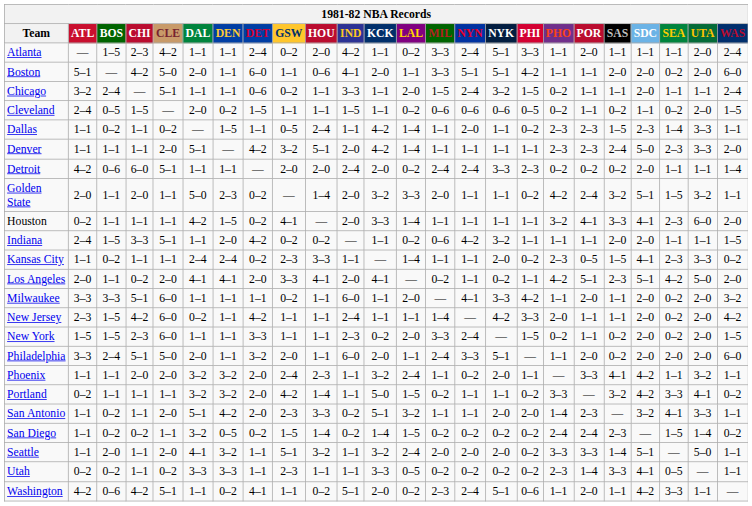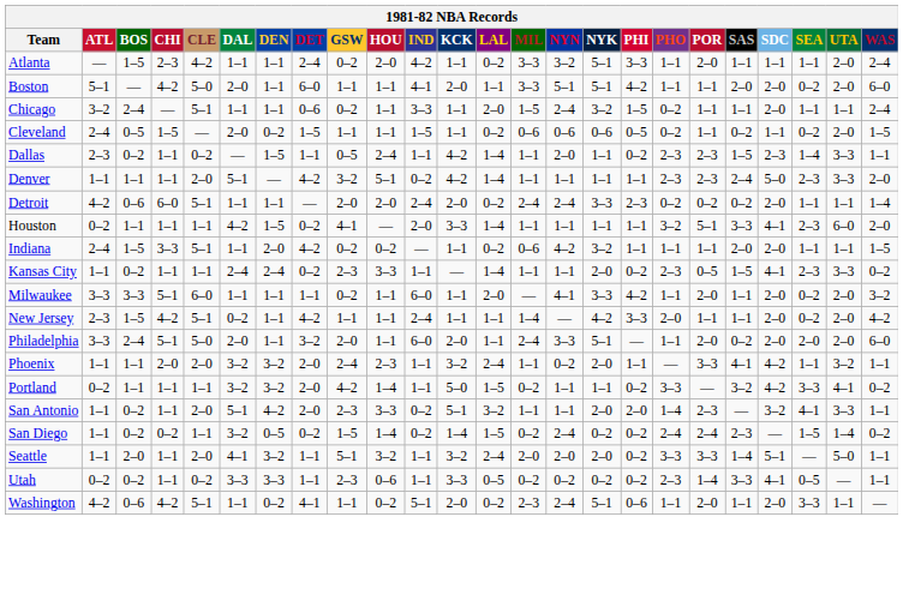 <table class="wikitable" style="font-size:95%; text-align:center;">
 <tr>
 <th colspan=24>1981-82 NBA Records</th>
 </tr>
 <tr>
 <th width=100>Team</th>
 <th style="background:#C90F2E;color:#FFFFFF;width=35">ATL</th>
 <th style="background:#006400;color:#FFFFFF;width=35">BOS</th>
 <th style="background:#BA0C2F;color:#FFFFFF;width=35">CHI</th>
 <th style="background:#C89A69;color:#77222F;width=35">CLE</th>
 <th style="background:#00843D;color:#FFFFFF;width=35">DAL</th>
 <th style="background:#003EA4;color:#FDC835;width=35">DEN</th>
 <th style="background:#003EA4;color:#D50032;width=35">DET</th>
 <th style="background:#FFC62C;color:#012F6B;width=35">GSW</th>
 <th style="background:#BA0C2F;color:#FFFFFF;width=35">HOU</th>
 <th style="background:#2C3294;color:#FCC624;width=35">IND</th>
 <th style="background:#012F6B;color:#FFFFFF;width=35">KCK</th>
 <th style="background:#800080;color:#FFD700;width=35">LAL</th>
 <th style="background:#006400;color:#B22222;width=35">MIL</th>
 <th style="background:#0032A1;color:#E5002B;width=35">NYN</th>
 <th style="background:#031E41;color:#FFFFFF;width=35">NYK</th>
 <th style="background:#D40032;color:#FFFFFF;width=35">PHI</th>
 <th style="background:#702F8B;color:#FA4417;width=35">PHO</th>
 <th style="background:#BA0C2F;color:#FFFFFF;width=35">POR</th>
 <th style="background:#000000;color:#C0C0C0;width=35">SAS</th>
 <th style="background:#6BB3E6;color:#FFFFFF;width=35">SDC</th>
 <th style="background:#00843D;color:#FFCD01;width=35">SEA</th>
 <th style="background:#046B38;color:#FCC200;width=35">UTA</th>
 <th style="background:#012F6D;color:#BA0C2F;width=35">WAS</th>
 </tr>
 <tr>
 <td style="text-align:left;"><a href='#'>Atlanta</a></td>
 <td>—</td>
 <td>1–5</td>
 <td>2–3</td>
 <td>4–2</td>
 <td>1–1</td>
 <td>1–1</td>
 <td>2–4</td>
 <td>0–2</td>
 <td>2–0</td>
 <td>4–2</td>
 <td>1–1</td>
 <td>0–2</td>
 <td>3–3</td>
-<td>2–4</td>
+<td>3–2</td>
 <td>5–1</td>
 <td>3–3</td>
 <td>1–1</td>
 <td>2–0</td>
 <td>1–1</td>
 <td>1–1</td>
 <td>1–1</td>
 <td>2–0</td>
 <td>2–4</td>
 </tr>
 <tr>
 <td style="text-align:left;"><a href='#'>Boston</a></td>
 <td>5–1</td>
 <td>—</td>
 <td>4–2</td>
 <td>5–0</td>
 <td>2–0</td>
 <td>1–1</td>
 <td>6–0</td>
 <td>1–1</td>
-<td>0–6</td>
+<td>1–1</td>
 <td>4–1</td>
 <td>2–0</td>
 <td>1–1</td>
 <td>3–3</td>
 <td>5–1</td>
 <td>5–1</td>
 <td>4–2</td>
 <td>1–1</td>
 <td>1–1</td>
 <td>2–0</td>
 <td>2–0</td>
 <td>0–2</td>
 <td>2–0</td>
 <td>6–0</td>
 </tr>
 <tr>
 <td style="text-align:left;"><a href='#'>Chicago</a></td>
 <td>3–2</td>
 <td>2–4</td>
 <td>—</td>
 <td>5–1</td>
 <td>1–1</td>
 <td>1–1</td>
 <td>0–6</td>
 <td>0–2</td>
 <td>1–1</td>
 <td>3–3</td>
 <td>1–1</td>
 <td>2–0</td>
 <td>1–5</td>
 <td>2–4</td>
 <td>3–2</td>
 <td>1–5</td>
 <td>0–2</td>
 <td>1–1</td>
 <td>1–1</td>
 <td>2–0</td>
 <td>1–1</td>
 <td>1–1</td>
 <td>2–4</td>
 </tr>
 <tr>
 <td style="text-align:left;"><a href='#'>Cleveland</a></td>
 <td>2–4</td>
 <td>0–5</td>
 <td>1–5</td>
 <td>—</td>
 <td>2–0</td>
 <td>0–2</td>
 <td>1–5</td>
 <td>1–1</td>
 <td>1–1</td>
 <td>1–5</td>
 <td>1–1</td>
 <td>0–2</td>
 <td>0–6</td>
 <td>0–6</td>
 <td>0–6</td>
 <td>0–5</td>
 <td>0–2</td>
 <td>1–1</td>
 <td>0–2</td>
 <td>1–1</td>
 <td>0–2</td>
 <td>2–0</td>
 <td>1–5</td>
 </tr>
 <tr>
 <td style="text-align:left;"><a href='#'>Dallas</a></td>
-<td>1–1</td>
+<td>2–3</td>
 <td>0–2</td>
 <td>1–1</td>
 <td>0–2</td>
 <td>—</td>
 <td>1–5</td>
 <td>1–1</td>
 <td>0–5</td>
 <td>2–4</td>
 <td>1–1</td>
 <td>4–2</td>
 <td>1–4</td>
 <td>1–1</td>
 <td>2–0</td>
 <td>1–1</td>
 <td>0–2</td>
 <td>2–3</td>
 <td>2–3</td>
 <td>1–5</td>
 <td>2–3</td>
 <td>1–4</td>
 <td>3–3</td>
 <td>1–1</td>
 </tr>
 <tr>
 <td style="text-align:left;"><a href='#'>Denver</a></td>
 <td>1–1</td>
 <td>1–1</td>
 <td>1–1</td>
 <td>2–0</td>
 <td>5–1</td>
 <td>—</td>
 <td>4–2</td>
 <td>3–2</td>
 <td>5–1</td>
-<td>2–0</td>
+<td>0–2</td>
 <td>4–2</td>
 <td>1–4</td>
 <td>1–1</td>
 <td>1–1</td>
 <td>1–1</td>
 <td>1–1</td>
 <td>2–3</td>
 <td>2–3</td>
 <td>2–4</td>
 <td>5–0</td>
 <td>2–3</td>
 <td>3–3</td>
 <td>2–0</td>
 </tr>
 <tr>
 <td style="text-align:left;"><a href='#'>Detroit</a></td>
 <td>4–2</td>
 <td>0–6</td>
 <td>6–0</td>
 <td>5–1</td>
 <td>1–1</td>
 <td>1–1</td>
 <td>—</td>
 <td>2–0</td>
 <td>2–0</td>
 <td>2–4</td>
 <td>2–0</td>
 <td>0–2</td>
 <td>2–4</td>
 <td>2–4</td>
 <td>3–3</td>
 <td>2–3</td>
 <td>0–2</td>
 <td>0–2</td>
 <td>0–2</td>
 <td>2–0</td>
 <td>1–1</td>
 <td>1–1</td>
 <td>1–4</td>
 </tr>
 <tr>
-<td style="text-align:left;"><a href='#'>Golden State</a></td>
-<td>2–0</td>
-<td>1–1</td>
-<td>2–0</td>
-<td>1–1</td>
-<td>5–0</td>
-<td>2–3</td>
-<td>0–2</td>
-<td>—</td>
-<td>1–4</td>
-<td>2–0</td>
-<td>3–2</td>
-<td>3–3</td>
-<td>2–0</td>
-<td>1–1</td>
-<td>1–1</td>
-<td>0–2</td>
-<td>4–2</td>
-<td>2–4</td>
-<td>3–2</td>
-<td>5–1</td>
-<td>1–5</td>
-<td>3–2</td>
-<td>1–1</td>
-</tr>
-<tr>
 <td style="text-align:left;">Houston</td>
 <td>0–2</td>
 <td>1–1</td>
 <td>1–1</td>
 <td>1–1</td>
 <td>4–2</td>
 <td>1–5</td>
 <td>0–2</td>
 <td>4–1</td>
 <td>—</td>
 <td>2–0</td>
 <td>3–3</td>
 <td>1–4</td>
 <td>1–1</td>
 <td>1–1</td>
 <td>1–1</td>
 <td>1–1</td>
 <td>3–2</td>
-<td>4–1</td>
+<td>5–1</td>
 <td>3–3</td>
 <td>4–1</td>
 <td>2–3</td>
 <td>6–0</td>
 <td>2–0</td>
 </tr>
 <tr>
 <td style="text-align:left;"><a href='#'>Indiana</a></td>
 <td>2–4</td>
 <td>1–5</td>
 <td>3–3</td>
 <td>5–1</td>
 <td>1–1</td>
 <td>2–0</td>
 <td>4–2</td>
 <td>0–2</td>
 <td>0–2</td>
 <td>—</td>
 <td>1–1</td>
 <td>0–2</td>
 <td>0–6</td>
 <td>4–2</td>
 <td>3–2</td>
 <td>1–1</td>
 <td>1–1</td>
 <td>1–1</td>
 <td>2–0</td>
 <td>2–0</td>
 <td>1–1</td>
 <td>1–1</td>
 <td>1–5</td>
 </tr>
 <tr>
 <td style="text-align:left;"><a href='#'>Kansas City</a></td>
 <td>1–1</td>
 <td>0–2</td>
 <td>1–1</td>
 <td>1–1</td>
 <td>2–4</td>
 <td>2–4</td>
 <td>0–2</td>
 <td>2–3</td>
 <td>3–3</td>
 <td>1–1</td>
 <td>—</td>
 <td>1–4</td>
 <td>1–1</td>
 <td>1–1</td>
 <td>2–0</td>
 <td>0–2</td>
 <td>2–3</td>
 <td>0–5</td>
 <td>1–5</td>
 <td>4–1</td>
 <td>2–3</td>
 <td>3–3</td>
 <td>0–2</td>
 </tr>
 <tr>
-<td style="text-align:left;"><a href='#'>Los Angeles</a></td>
-<td>2–0</td>
-<td>1–1</td>
-<td>0–2</td>
-<td>2–0</td>
-<td>4–1</td>
-<td>4–1</td>
-<td>2–0</td>
-<td>3–3</td>
-<td>4–1</td>
-<td>2–0</td>
-<td>4–1</td>
-<td>—</td>
-<td>0–2</td>
-<td>1–1</td>
-<td>0–2</td>
-<td>1–1</td>
-<td>4–2</td>
-<td>5–1</td>
-<td>2–3</td>
-<td>5–1</td>
-<td>4–2</td>
-<td>5–0</td>
-<td>2–0</td>
-</tr>
-<tr>
 <td style="text-align:left;"><a href='#'>Milwaukee</a></td>
 <td>3–3</td>
 <td>3–3</td>
 <td>5–1</td>
 <td>6–0</td>
 <td>1–1</td>
 <td>1–1</td>
 <td>1–1</td>
 <td>0–2</td>
 <td>1–1</td>
 <td>6–0</td>
 <td>1–1</td>
 <td>2–0</td>
 <td>—</td>
 <td>4–1</td>
 <td>3–3</td>
 <td>4–2</td>
 <td>1–1</td>
 <td>2–0</td>
 <td>1–1</td>
 <td>2–0</td>
 <td>0–2</td>
 <td>2–0</td>
 <td>3–2</td>
 </tr>
 <tr>
 <td style="text-align:left;"><a href='#'>New Jersey</a></td>
 <td>2–3</td>
 <td>1–5</td>
 <td>4–2</td>
-<td>6–0</td>
+<td>5–1</td>
 <td>0–2</td>
 <td>1–1</td>
 <td>4–2</td>
 <td>1–1</td>
 <td>1–1</td>
 <td>2–4</td>
 <td>1–1</td>
 <td>1–1</td>
 <td>1–4</td>
 <td>—</td>
 <td>4–2</td>
 <td>3–3</td>
 <td>2–0</td>
 <td>1–1</td>
 <td>1–1</td>
 <td>2–0</td>
 <td>0–2</td>
 <td>2–0</td>
 <td>4–2</td>
-</tr>
-<tr>
-<td style="text-align:left;"><a href='#'>New York</a></td>
-<td>1–5</td>
-<td>1–5</td>
-<td>2–3</td>
-<td>6–0</td>
-<td>1–1</td>
-<td>1–1</td>
-<td>3–3</td>
-<td>1–1</td>
-<td>1–1</td>
-<td>2–3</td>
-<td>0–2</td>
-<td>2–0</td>
-<td>3–3</td>
-<td>2–4</td>
-<td>—</td>
-<td>1–5</td>
-<td>0–2</td>
-<td>1–1</td>
-<td>0–2</td>
-<td>2–0</td>
-<td>0–2</td>
-<td>2–0</td>
-<td>1–5</td>
 </tr>
 <tr>
 <td style="text-align:left;"><a href='#'>Philadelphia</a></td>
 <td>3–3</td>
 <td>2–4</td>
 <td>5–1</td>
 <td>5–0</td>
 <td>2–0</td>
 <td>1–1</td>
 <td>3–2</td>
 <td>2–0</td>
 <td>1–1</td>
 <td>6–0</td>
 <td>2–0</td>
 <td>1–1</td>
 <td>2–4</td>
 <td>3–3</td>
 <td>5–1</td>
 <td>—</td>
 <td>1–1</td>
 <td>2–0</td>
 <td>0–2</td>
 <td>2–0</td>
 <td>2–0</td>
 <td>2–0</td>
 <td>6–0</td>
 </tr>
 <tr>
 <td style="text-align:left;"><a href='#'>Phoenix</a></td>
 <td>1–1</td>
 <td>1–1</td>
 <td>2–0</td>
 <td>2–0</td>
 <td>3–2</td>
 <td>3–2</td>
 <td>2–0</td>
 <td>2–4</td>
 <td>2–3</td>
 <td>1–1</td>
 <td>3–2</td>
 <td>2–4</td>
 <td>1–1</td>
 <td>0–2</td>
 <td>2–0</td>
 <td>1–1</td>
 <td>—</td>
 <td>3–3</td>
 <td>4–1</td>
 <td>4–2</td>
 <td>1–1</td>
 <td>3–2</td>
 <td>1–1</td>
 </tr>
 <tr>
 <td style="text-align:left;"><a href='#'>Portland</a></td>
 <td>0–2</td>
 <td>1–1</td>
 <td>1–1</td>
 <td>1–1</td>
 <td>3–2</td>
 <td>3–2</td>
 <td>2–0</td>
 <td>4–2</td>
 <td>1–4</td>
 <td>1–1</td>
 <td>5–0</td>
 <td>1–5</td>
 <td>0–2</td>
 <td>1–1</td>
 <td>1–1</td>
 <td>0–2</td>
 <td>3–3</td>
 <td>—</td>
 <td>3–2</td>
 <td>4–2</td>
 <td>3–3</td>
 <td>4–1</td>
 <td>0–2</td>
 </tr>
 <tr>
 <td style="text-align:left;"><a href='#'>San Antonio</a></td>
 <td>1–1</td>
 <td>0–2</td>
 <td>1–1</td>
 <td>2–0</td>
 <td>5–1</td>
 <td>4–2</td>
 <td>2–0</td>
 <td>2–3</td>
 <td>3–3</td>
 <td>0–2</td>
 <td>5–1</td>
 <td>3–2</td>
 <td>1–1</td>
 <td>1–1</td>
 <td>2–0</td>
 <td>2–0</td>
 <td>1–4</td>
 <td>2–3</td>
 <td>—</td>
 <td>3–2</td>
 <td>4–1</td>
 <td>3–3</td>
 <td>1–1</td>
 </tr>
 <tr>
 <td style="text-align:left;"><a href='#'>San Diego</a></td>
 <td>1–1</td>
 <td>0–2</td>
 <td>0–2</td>
 <td>1–1</td>
 <td>3–2</td>
 <td>0–5</td>
 <td>0–2</td>
 <td>1–5</td>
 <td>1–4</td>
 <td>0–2</td>
 <td>1–4</td>
 <td>1–5</td>
 <td>0–2</td>
-<td>0–2</td>
+<td>2–4</td>
 <td>0–2</td>
 <td>0–2</td>
 <td>2–4</td>
 <td>2–4</td>
 <td>2–3</td>
 <td>—</td>
 <td>1–5</td>
 <td>1–4</td>
 <td>0–2</td>
 </tr>
 <tr>
 <td style="text-align:left;"><a href='#'>Seattle</a></td>
 <td>1–1</td>
 <td>2–0</td>
 <td>1–1</td>
 <td>2–0</td>
 <td>4–1</td>
 <td>3–2</td>
 <td>1–1</td>
 <td>5–1</td>
 <td>3–2</td>
 <td>1–1</td>
 <td>3–2</td>
 <td>2–4</td>
 <td>2–0</td>
 <td>2–0</td>
 <td>2–0</td>
 <td>0–2</td>
 <td>3–3</td>
 <td>3–3</td>
 <td>1–4</td>
 <td>5–1</td>
 <td>—</td>
 <td>5–0</td>
 <td>1–1</td>
 </tr>
 <tr>
 <td style="text-align:left;"><a href='#'>Utah</a></td>
 <td>0–2</td>
 <td>0–2</td>
 <td>1–1</td>
 <td>0–2</td>
 <td>3–3</td>
 <td>3–3</td>
 <td>1–1</td>
 <td>2–3</td>
-<td>1–1</td>
+<td>0–6</td>
 <td>1–1</td>
 <td>3–3</td>
 <td>0–5</td>
 <td>0–2</td>
 <td>0–2</td>
 <td>0–2</td>
 <td>0–2</td>
 <td>2–3</td>
 <td>1–4</td>
 <td>3–3</td>
 <td>4–1</td>
 <td>0–5</td>
 <td>—</td>
 <td>1–1</td>
 </tr>
 <tr>
 <td style="text-align:left;"><a href='#'>Washington</a></td>
 <td>4–2</td>
 <td>0–6</td>
 <td>4–2</td>
 <td>5–1</td>
 <td>1–1</td>
 <td>0–2</td>
 <td>4–1</td>
 <td>1–1</td>
 <td>0–2</td>
 <td>5–1</td>
 <td>2–0</td>
 <td>0–2</td>
 <td>2–3</td>
 <td>2–4</td>
 <td>5–1</td>
 <td>0–6</td>
 <td>1–1</td>
 <td>2–0</td>
 <td>1–1</td>
-<td>4–2</td>
+<td>2–0</td>
 <td>3–3</td>
 <td>1–1</td>
 <td>—</td>
 </tr>
 </table>
